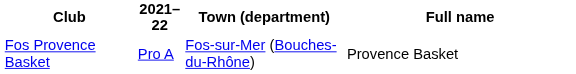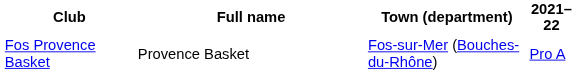 <table width="100%">
 <tr>
 <th width="23%">Club</th>
+<th width="40%">Full name</th>
+<th width="28%">Town (department)</th>
 <th width="8%">2021–22</th>
-<th width="28%">Town (department)</th>
-<th width="40%">Full name</th>
 </tr>
 <tr>
 <td><a href='#'>Fos Provence Basket</a></td>
+<td>Provence Basket</td>
+<td><a href='#'>Fos-sur-Mer</a> (<a href='#'>Bouches-du-Rhône</a>)</td>
 <td><a href='#'>Pro A</a></td>
-<td><a href='#'>Fos-sur-Mer</a> (<a href='#'>Bouches-du-Rhône</a>)</td>
-<td>Provence Basket</td>
 </tr>
 </table>
